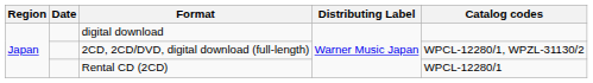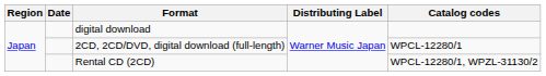 <table class="wikitable">
 <tr>
 <th>Region</th>
 <th>Date</th>
 <th>Format</th>
 <th>Distributing Label</th>
 <th>Catalog codes</th>
 </tr>
 <tr>
 <td rowspan="3"><a href='#'>Japan</a></td>
 <td></td>
 <td>digital download</td>
 <td rowspan="3"><a href='#'>Warner Music Japan</a></td>
 <td></td>
 </tr>
 <tr>
 <td></td>
 <td>2CD, 2CD/DVD, digital download (full-length)</td>
-<td>WPCL‐12280/1, WPZL-31130/2</td>
+<td>WPCL‐12280/1</td>
 </tr>
 <tr>
 <td></td>
 <td>Rental CD (2CD)</td>
-<td>WPCL‐12280/1</td>
+<td>WPCL‐12280/1, WPZL-31130/2</td>
 </tr>
 </table>
